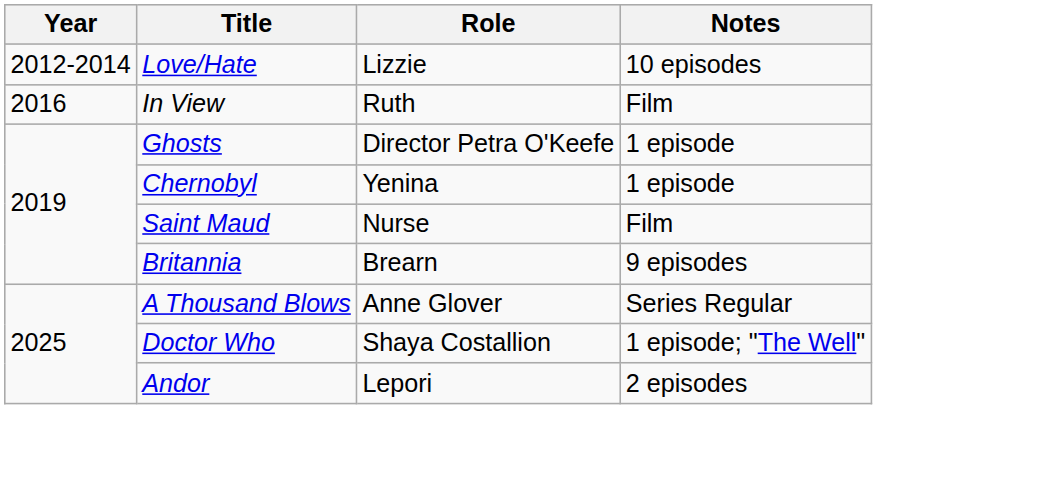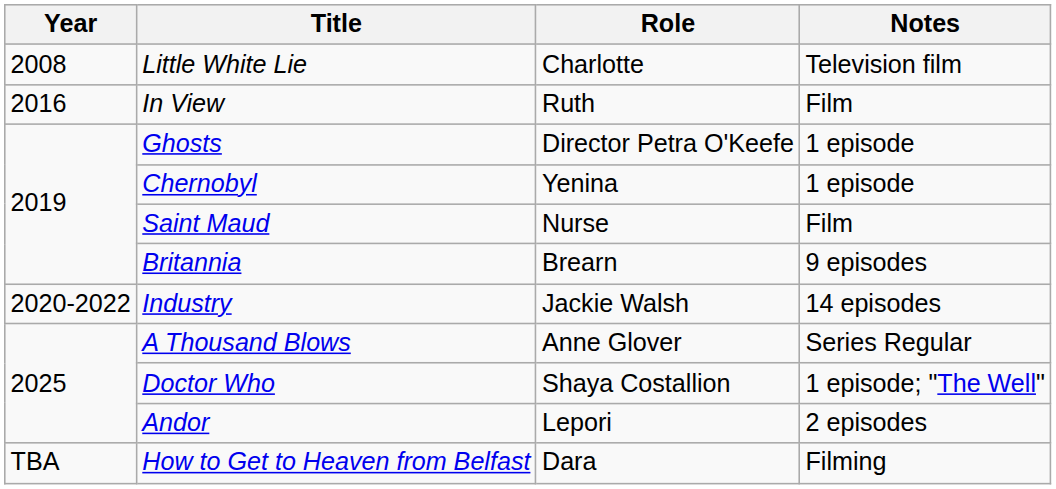 <table class="wikitable sortable">
 <tr>
 <th>Year</th>
 <th>Title</th>
 <th>Role</th>
 <th class="unsortable">Notes</th>
 </tr>
 <tr>
-<td>2012-2014</td>
-<td><em><a href='#'> Love/Hate</a></em></td>
-<td>Lizzie</td>
-<td>10 episodes</td>
+<td>2008</td>
+<td><em>Little White Lie</em></td>
+<td>Charlotte</td>
+<td>Television film</td>
 </tr>
 <tr>
 <td>2016</td>
 <td><em>In View</em></td>
 <td>Ruth</td>
 <td>Film</td>
 </tr>
 <tr>
 <td rowspan="4">2019</td>
 <td><em><a href='#'>Ghosts</a></em></td>
 <td>Director Petra O'Keefe</td>
 <td>1 episode</td>
 </tr>
 <tr>
 <td><em><a href='#'>Chernobyl</a></em></td>
 <td>Yenina</td>
 <td>1 episode</td>
 </tr>
 <tr>
 <td><em><a href='#'>Saint Maud</a></em></td>
 <td>Nurse</td>
 <td>Film</td>
 </tr>
 <tr>
 <td><em><a href='#'>Britannia</a></em></td>
 <td>Brearn</td>
 <td>9 episodes</td>
 </tr>
 <tr>
+<td>2020-2022</td>
+<td><em><a href='#'>Industry</a></em></td>
+<td>Jackie Walsh</td>
+<td>14 episodes</td>
+</tr>
+<tr>
 <td rowspan="3">2025</td>
 <td><em><a href='#'>A Thousand Blows</a></em></td>
 <td>Anne Glover</td>
 <td>Series Regular</td>
 </tr>
 <tr>
 <td><em><a href='#'>Doctor Who</a></em></td>
 <td>Shaya Costallion</td>
 <td>1 episode; "<a href='#'>The Well</a>"</td>
 </tr>
 <tr>
 <td><em><a href='#'>Andor</a></em></td>
 <td>Lepori</td>
 <td>2 episodes</td>
 </tr>
+<tr>
+<td>TBA</td>
+<td><em><a href='#'>How to Get to Heaven from Belfast</a></em></td>
+<td>Dara</td>
+<td>Filming</td>
+</tr>
 </table>
